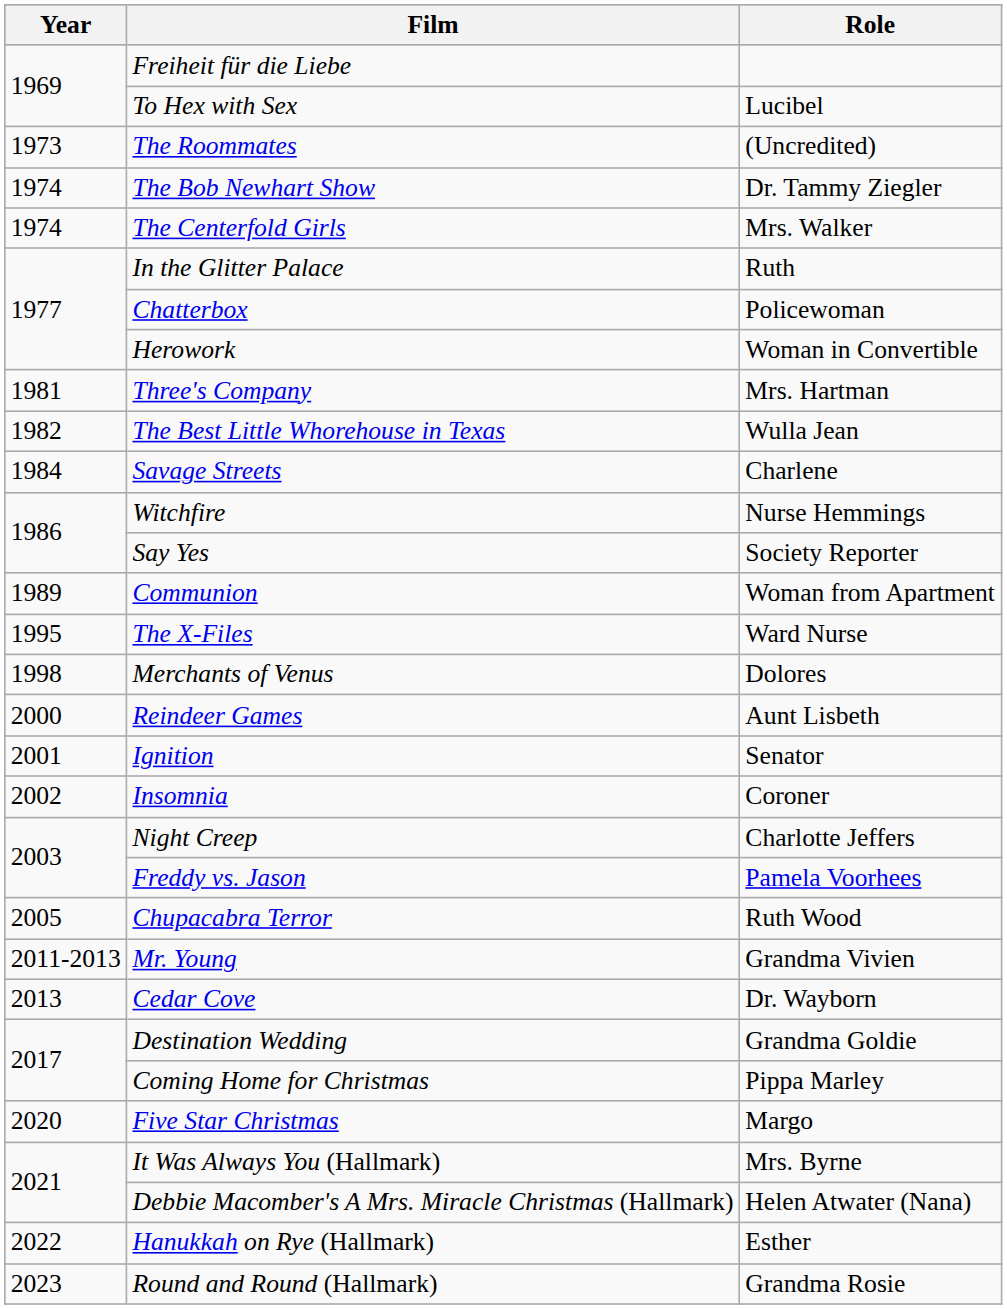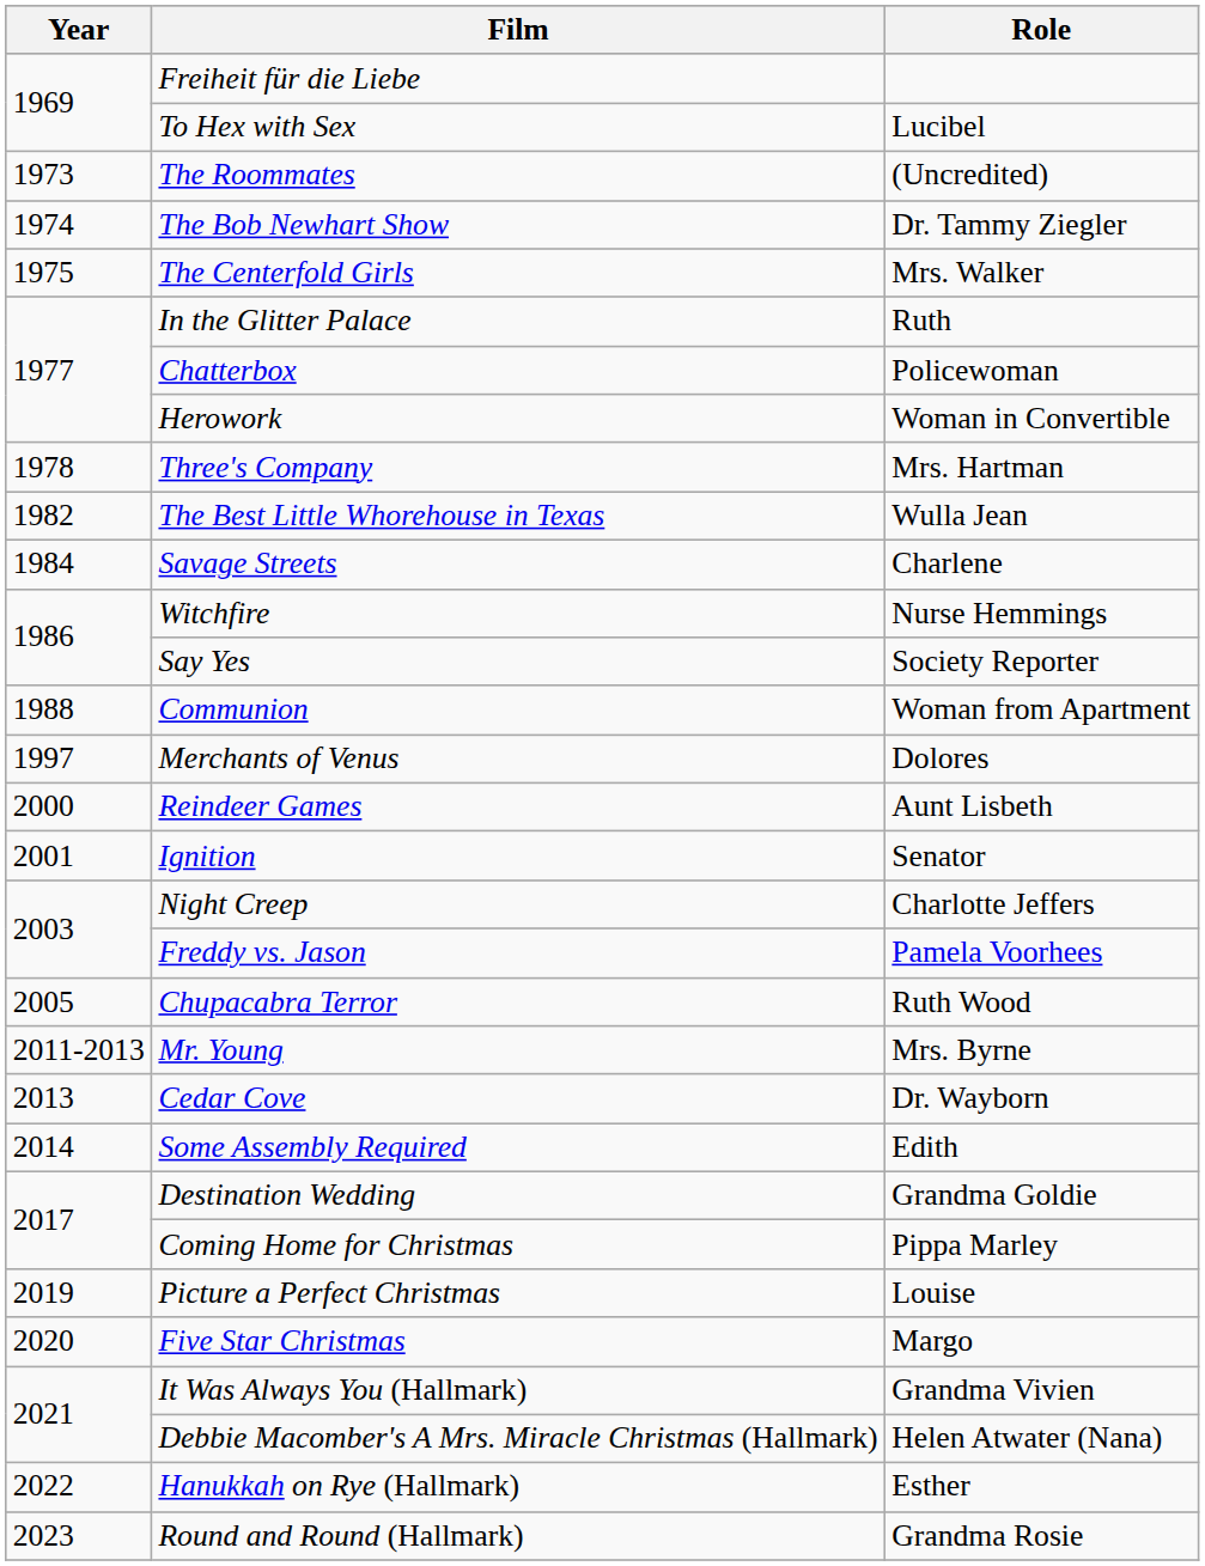 <table class="wikitable sortable mw-collapsible">
 <tr bgcolor="#CCCCCC" align="center">
 <th>Year</th>
 <th>Film</th>
 <th>Role</th>
 </tr>
 <tr>
 <td rowspan=2>1969</td>
 <td><em>Freiheit für die Liebe</em></td>
 <td></td>
 </tr>
 <tr>
 <td><em>To Hex with Sex</em></td>
 <td>Lucibel</td>
 </tr>
 <tr>
 <td>1973</td>
 <td><em><a href='#'>The Roommates</a></em></td>
 <td>(Uncredited)</td>
 </tr>
 <tr>
 <td>1974</td>
 <td><em><a href='#'>The Bob Newhart Show</a></em></td>
 <td>Dr. Tammy Ziegler</td>
 </tr>
 <tr>
-<td>1974</td>
+<td>1975</td>
 <td><em><a href='#'>The Centerfold Girls</a></em></td>
 <td>Mrs. Walker</td>
 </tr>
 <tr>
 <td rowspan=3>1977</td>
 <td><em>In the Glitter Palace</em></td>
 <td>Ruth</td>
 </tr>
 <tr>
 <td><em><a href='#'>Chatterbox</a></em></td>
 <td>Policewoman</td>
 </tr>
 <tr>
 <td><em>Herowork</em></td>
 <td>Woman in Convertible</td>
 </tr>
 <tr>
-<td>1981</td>
+<td>1978</td>
 <td><em><a href='#'>Three's Company</a></em></td>
 <td>Mrs. Hartman</td>
 </tr>
 <tr>
 <td>1982</td>
 <td><em><a href='#'>The Best Little Whorehouse in Texas</a></em></td>
 <td>Wulla Jean</td>
 </tr>
 <tr>
 <td>1984</td>
 <td><em><a href='#'>Savage Streets</a></em></td>
 <td>Charlene</td>
 </tr>
 <tr>
 <td rowspan=2>1986</td>
 <td><em>Witchfire</em></td>
 <td>Nurse Hemmings</td>
 </tr>
 <tr>
 <td><em>Say Yes</em></td>
 <td>Society Reporter</td>
 </tr>
 <tr>
-<td>1989</td>
+<td>1988</td>
 <td><em><a href='#'>Communion</a></em></td>
 <td>Woman from Apartment</td>
 </tr>
 <tr>
-<td>1995</td>
-<td><em><a href='#'>The X-Files</a></em></td>
-<td>Ward Nurse</td>
-</tr>
-<tr>
-<td>1998</td>
+<td>1997</td>
 <td><em>Merchants of Venus</em></td>
 <td>Dolores</td>
 </tr>
 <tr>
 <td>2000</td>
 <td><em><a href='#'>Reindeer Games</a></em></td>
 <td>Aunt Lisbeth</td>
 </tr>
 <tr>
 <td>2001</td>
 <td><em><a href='#'>Ignition</a></em></td>
 <td>Senator</td>
-</tr>
-<tr>
-<td>2002</td>
-<td><em><a href='#'>Insomnia</a></em></td>
-<td>Coroner</td>
 </tr>
 <tr>
 <td rowspan=2>2003</td>
 <td><em>Night Creep</em></td>
 <td>Charlotte Jeffers</td>
 </tr>
 <tr>
 <td><em><a href='#'>Freddy vs. Jason</a></em></td>
 <td><a href='#'>Pamela Voorhees</a></td>
 </tr>
 <tr>
 <td>2005</td>
 <td><em><a href='#'>Chupacabra Terror</a></em></td>
 <td>Ruth Wood</td>
 </tr>
 <tr>
 <td>2011-2013</td>
 <td><em><a href='#'>Mr. Young</a></em></td>
-<td>Grandma Vivien</td>
+<td>Mrs. Byrne</td>
 </tr>
 <tr>
 <td>2013</td>
 <td><em><a href='#'>Cedar Cove</a></em></td>
 <td>Dr. Wayborn</td>
+</tr>
+<tr>
+<td>2014</td>
+<td><em><a href='#'>Some Assembly Required</a></em></td>
+<td>Edith</td>
 </tr>
 <tr>
 <td rowspan=2>2017</td>
 <td><em>Destination Wedding</em></td>
 <td>Grandma Goldie</td>
 </tr>
 <tr>
 <td><em>Coming Home for Christmas</em></td>
 <td>Pippa Marley</td>
 </tr>
 <tr>
+<td>2019</td>
+<td><em>Picture a Perfect Christmas</em></td>
+<td>Louise</td>
+</tr>
+<tr>
 <td>2020</td>
 <td><em><a href='#'>Five Star Christmas</a></em></td>
 <td>Margo</td>
 </tr>
 <tr>
 <td rowspan=2>2021</td>
 <td><em>It Was Always You</em> (Hallmark)</td>
-<td>Mrs. Byrne</td>
+<td>Grandma Vivien</td>
 </tr>
 <tr>
 <td><em>Debbie Macomber's A Mrs. Miracle Christmas</em> (Hallmark)</td>
 <td>Helen Atwater (Nana)</td>
 </tr>
 <tr>
 <td rowspan>2022</td>
 <td><em><a href='#'>Hanukkah</a> on Rye</em> (Hallmark)</td>
 <td>Esther</td>
 </tr>
 <tr>
 <td rowspan>2023</td>
 <td><em>Round and Round</em> (Hallmark)</td>
 <td>Grandma Rosie</td>
 </tr>
 </table>
